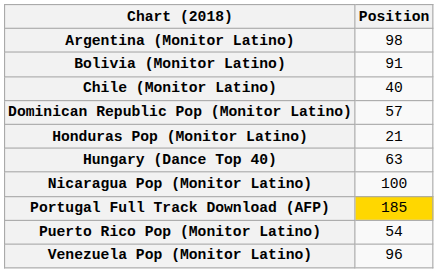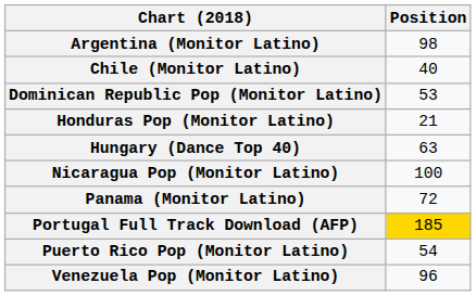 <table class="wikitable plainrowheaders sortable" style="text-align:center">
 <tr>
 <th scope="col">Chart (2018)</th>
 <th scope="col">Position</th>
 </tr>
 <tr>
 <th scope="row">Argentina (Monitor Latino)</th>
 <td>98</td>
 </tr>
 <tr>
-<th scope="row">Bolivia (Monitor Latino)</th>
-<td>91</td>
-</tr>
-<tr>
 <th scope="row">Chile (Monitor Latino)</th>
 <td>40</td>
 </tr>
 <tr>
 <th scope="row">Dominican Republic Pop (Monitor Latino)</th>
-<td>57</td>
+<td>53</td>
 </tr>
 <tr>
 <th scope="row">Honduras Pop (Monitor Latino)</th>
 <td>21</td>
 </tr>
 <tr>
 <th scope="row">Hungary (Dance Top 40)</th>
 <td>63</td>
 </tr>
 <tr>
 <th scope="row">Nicaragua Pop (Monitor Latino)</th>
 <td>100</td>
 </tr>
 <tr>
+<th scope="row">Panama (Monitor Latino)</th>
+<td>72</td>
+</tr>
+<tr>
 <th scope="row">Portugal Full Track Download (AFP)</th>
 <td style="background: gold;">185</td>
 </tr>
 <tr>
 <th scope="row">Puerto Rico Pop (Monitor Latino)</th>
 <td>54</td>
 </tr>
 <tr>
 <th scope="row">Venezuela Pop (Monitor Latino)</th>
 <td>96</td>
 </tr>
 </table>
